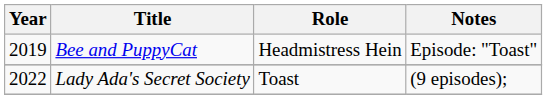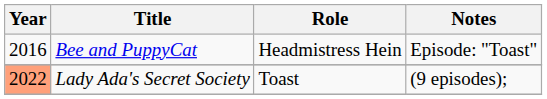 <table class="wikitable sortable">
 <tr>
 <th>Year</th>
 <th>Title</th>
 <th>Role</th>
 <th class="unsortable">Notes</th>
 </tr>
 <tr>
-<td>2019</td>
+<td>2016</td>
 <td><em><a href='#'>Bee and PuppyCat</a></em></td>
 <td>Headmistress Hein</td>
 <td>Episode: "Toast"</td>
 </tr>
 <tr>
 </tr>
 <tr>
-<td>2022</td>
+<td style="background: lightsalmon;">2022</td>
 <td><em>Lady Ada's Secret Society</em></td>
 <td>Toast</td>
 <td>(9 episodes);</td>
 </tr>
 <tr>
 </tr>
 </table>
